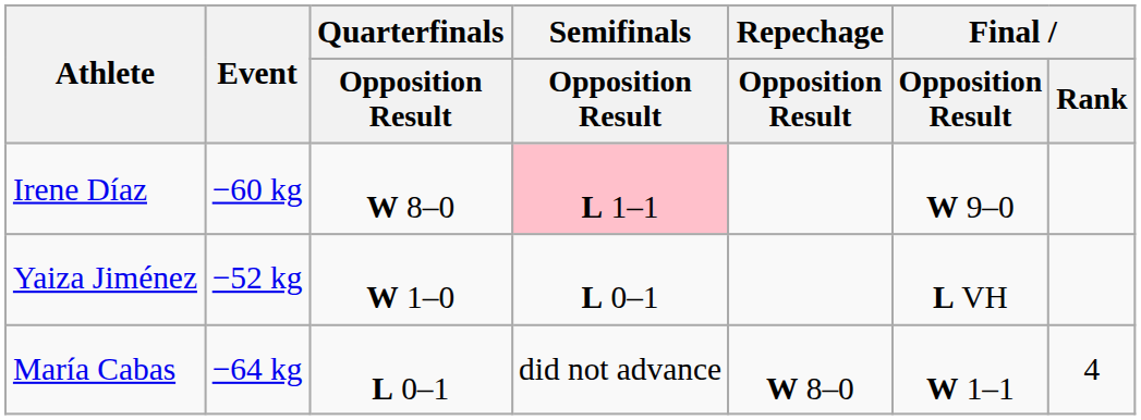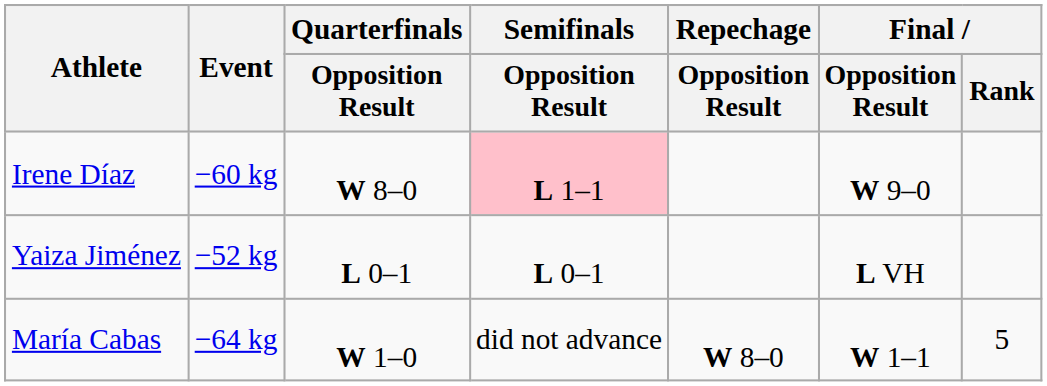 <table class="wikitable" style="text-align:center; font-size:90%">
 <tr>
 <th rowspan=2>Athlete</th>
 <th rowspan=2>Event</th>
 <th>Quarterfinals</th>
 <th>Semifinals</th>
 <th>Repechage</th>
 <th colspan=2>Final / </th>
 </tr>
 <tr style="font-size:95%">
 <th>Opposition<br>Result</th>
 <th>Opposition<br>Result</th>
 <th>Opposition<br>Result</th>
 <th>Opposition<br>Result</th>
 <th>Rank</th>
 </tr>
 <tr>
 <td align=left><a href='#'>Irene Díaz</a></td>
 <td><a href='#'>−60 kg</a></td>
 <td><br><strong>W</strong> 8–0</td>
 <td style="background: pink;"><br><strong>L</strong> 1–1</td>
 <td></td>
 <td><br><strong>W</strong> 9–0</td>
 <td></td>
 </tr>
 <tr>
 <td align=left><a href='#'>Yaiza Jiménez</a></td>
 <td align=left><a href='#'>−52 kg</a></td>
-<td><br><strong>W</strong> 1–0</td>
+<td><br><strong>L</strong> 0–1</td>
 <td><br><strong>L</strong> 0–1</td>
 <td></td>
 <td><br><strong>L</strong> VH</td>
 <td></td>
 </tr>
 <tr>
 <td align=left><a href='#'>María Cabas</a></td>
 <td align=left><a href='#'>−64 kg</a></td>
-<td><br><strong>L</strong> 0–1</td>
+<td><br><strong>W</strong> 1–0</td>
 <td>did not advance</td>
 <td><br><strong>W</strong> 8–0</td>
 <td><br><strong>W</strong> 1–1</td>
-<td>4</td>
+<td>5</td>
 </tr>
 </table>
